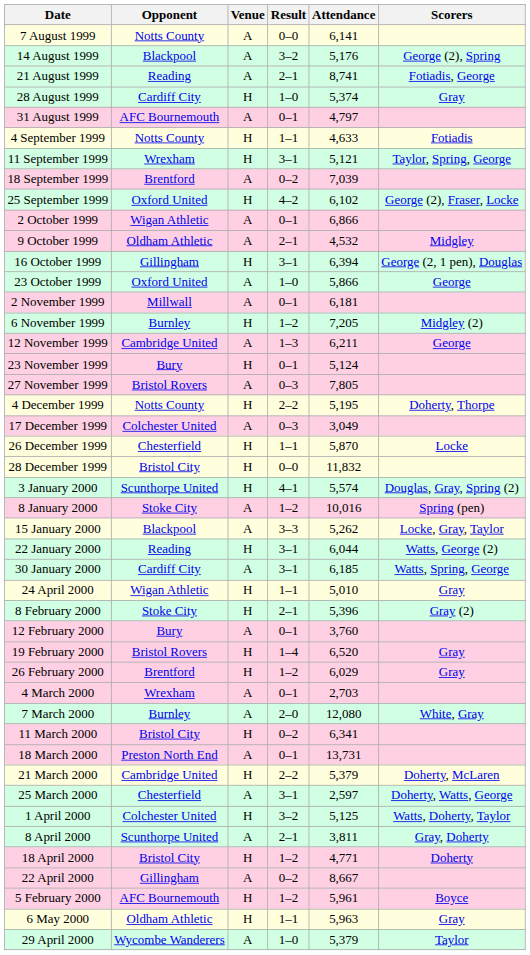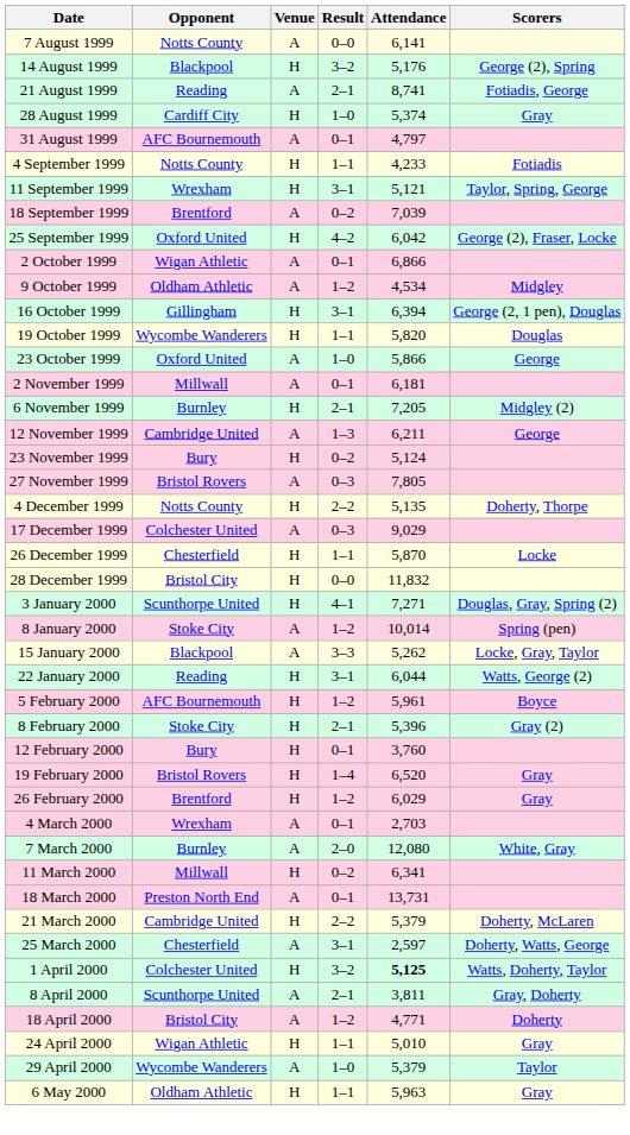 <table class="wikitable sortable" style="font-size:100%; text-align:center">
 <tr>
 <th>Date</th>
 <th>Opponent</th>
 <th>Venue</th>
 <th>Result</th>
 <th>Attendance</th>
 <th>Scorers</th>
 </tr>
 <tr style="background-color: #ffffdd;">
 <td>7 August 1999</td>
 <td><a href='#'>Notts County</a></td>
 <td>A</td>
 <td>0–0</td>
 <td>6,141</td>
 <td></td>
 </tr>
 <tr style="background-color: #d0ffe3;">
 <td>14 August 1999</td>
 <td><a href='#'>Blackpool</a></td>
-<td>A</td>
+<td>H</td>
 <td>3–2</td>
 <td>5,176</td>
 <td><a href='#'>George</a> (2), <a href='#'>Spring</a></td>
 </tr>
 <tr style="background-color: #d0ffe3;">
 <td>21 August 1999</td>
 <td><a href='#'>Reading</a></td>
 <td>A</td>
 <td>2–1</td>
 <td>8,741</td>
 <td><a href='#'>Fotiadis</a>, <a href='#'>George</a></td>
 </tr>
 <tr style="background-color: #d0ffe3;">
 <td>28 August 1999</td>
 <td><a href='#'>Cardiff City</a></td>
 <td>H</td>
 <td>1–0</td>
 <td>5,374</td>
 <td><a href='#'>Gray</a></td>
 </tr>
 <tr style="background-color: #ffd0e3;">
 <td>31 August 1999</td>
 <td><a href='#'>AFC Bournemouth</a></td>
 <td>A</td>
 <td>0–1</td>
 <td>4,797</td>
 <td></td>
 </tr>
 <tr style="background-color: #ffffdd;">
 <td>4 September 1999</td>
 <td><a href='#'>Notts County</a></td>
 <td>H</td>
 <td>1–1</td>
-<td>4,633</td>
+<td>4,233</td>
 <td><a href='#'>Fotiadis</a></td>
 </tr>
 <tr style="background-color: #d0ffe3;">
 <td>11 September 1999</td>
 <td><a href='#'>Wrexham</a></td>
 <td>H</td>
 <td>3–1</td>
 <td>5,121</td>
 <td><a href='#'>Taylor</a>, <a href='#'>Spring</a>, <a href='#'>George</a></td>
 </tr>
 <tr style="background-color: #ffd0e3;">
 <td>18 September 1999</td>
 <td><a href='#'>Brentford</a></td>
 <td>A</td>
 <td>0–2</td>
 <td>7,039</td>
 <td></td>
 </tr>
 <tr style="background-color: #d0ffe3;">
 <td>25 September 1999</td>
 <td><a href='#'>Oxford United</a></td>
 <td>H</td>
 <td>4–2</td>
-<td>6,102</td>
+<td>6,042</td>
 <td><a href='#'>George</a> (2), <a href='#'>Fraser</a>, <a href='#'>Locke</a></td>
 </tr>
 <tr style="background-color: #ffd0e3;">
 <td>2 October 1999</td>
 <td><a href='#'>Wigan Athletic</a></td>
 <td>A</td>
 <td>0–1</td>
 <td>6,866</td>
 <td></td>
 </tr>
 <tr style="background-color: #ffd0e3;">
 <td>9 October 1999</td>
 <td><a href='#'>Oldham Athletic</a></td>
 <td>A</td>
-<td>2–1</td>
-<td>4,532</td>
+<td>1–2</td>
+<td>4,534</td>
 <td><a href='#'>Midgley</a></td>
 </tr>
 <tr style="background-color: #d0ffe3;">
 <td>16 October 1999</td>
 <td><a href='#'>Gillingham</a></td>
 <td>H</td>
 <td>3–1</td>
 <td>6,394</td>
 <td><a href='#'>George</a> (2, 1 pen), <a href='#'>Douglas</a></td>
+</tr>
+<tr style="background-color: #ffffdd;">
+<td>19 October 1999</td>
+<td><a href='#'>Wycombe Wanderers</a></td>
+<td>H</td>
+<td>1–1</td>
+<td>5,820</td>
+<td><a href='#'>Douglas</a></td>
 </tr>
 <tr style="background-color: #d0ffe3;">
 <td>23 October 1999</td>
 <td><a href='#'>Oxford United</a></td>
 <td>A</td>
 <td>1–0</td>
 <td>5,866</td>
 <td><a href='#'>George</a></td>
 </tr>
 <tr style="background-color: #ffd0e3;">
 <td>2 November 1999</td>
 <td><a href='#'>Millwall</a></td>
 <td>A</td>
 <td>0–1</td>
 <td>6,181</td>
 <td></td>
 </tr>
 <tr style="background-color: #d0ffe3;">
 <td>6 November 1999</td>
 <td><a href='#'>Burnley</a></td>
 <td>H</td>
-<td>1–2</td>
+<td>2–1</td>
 <td>7,205</td>
 <td><a href='#'>Midgley</a> (2)</td>
 </tr>
 <tr style="background-color: #ffd0e3;">
 <td>12 November 1999</td>
 <td><a href='#'>Cambridge United</a></td>
 <td>A</td>
 <td>1–3</td>
 <td>6,211</td>
 <td><a href='#'>George</a></td>
 </tr>
 <tr style="background-color: #ffd0e3;">
 <td>23 November 1999</td>
 <td><a href='#'>Bury</a></td>
 <td>H</td>
-<td>0–1</td>
+<td>0–2</td>
 <td>5,124</td>
 <td></td>
 </tr>
 <tr style="background-color: #ffd0e3;">
 <td>27 November 1999</td>
 <td><a href='#'>Bristol Rovers</a></td>
 <td>A</td>
 <td>0–3</td>
 <td>7,805</td>
 <td></td>
 </tr>
 <tr style="background-color: #ffffdd;">
 <td>4 December 1999</td>
 <td><a href='#'>Notts County</a></td>
 <td>H</td>
 <td>2–2</td>
-<td>5,195</td>
+<td>5,135</td>
 <td><a href='#'>Doherty</a>, <a href='#'>Thorpe</a></td>
 </tr>
 <tr style="background-color: #ffd0e3;">
 <td>17 December 1999</td>
 <td><a href='#'>Colchester United</a></td>
 <td>A</td>
 <td>0–3</td>
-<td>3,049</td>
+<td>9,029</td>
 <td></td>
 </tr>
 <tr style="background-color: #ffffdd;">
 <td>26 December 1999</td>
 <td><a href='#'>Chesterfield</a></td>
 <td>H</td>
 <td>1–1</td>
 <td>5,870</td>
 <td><a href='#'>Locke</a></td>
 </tr>
 <tr style="background-color: #ffffdd;">
 <td>28 December 1999</td>
 <td><a href='#'>Bristol City</a></td>
 <td>H</td>
 <td>0–0</td>
 <td>11,832</td>
 <td></td>
 </tr>
 <tr style="background-color: #d0ffe3;">
 <td>3 January 2000</td>
 <td><a href='#'>Scunthorpe United</a></td>
 <td>H</td>
 <td>4–1</td>
-<td>5,574</td>
+<td>7,271</td>
 <td><a href='#'>Douglas</a>, <a href='#'>Gray</a>, <a href='#'>Spring</a> (2)</td>
 </tr>
 <tr style="background-color: #ffd0e3;">
 <td>8 January 2000</td>
 <td><a href='#'>Stoke City</a></td>
 <td>A</td>
 <td>1–2</td>
-<td>10,016</td>
+<td>10,014</td>
 <td><a href='#'>Spring</a> (pen)</td>
 </tr>
 <tr style="background-color: #ffffdd;">
 <td>15 January 2000</td>
 <td><a href='#'>Blackpool</a></td>
 <td>A</td>
 <td>3–3</td>
 <td>5,262</td>
 <td><a href='#'>Locke</a>, <a href='#'>Gray</a>, <a href='#'>Taylor</a></td>
 </tr>
 <tr style="background-color: #d0ffe3;">
 <td>22 January 2000</td>
 <td><a href='#'>Reading</a></td>
 <td>H</td>
 <td>3–1</td>
 <td>6,044</td>
 <td><a href='#'>Watts</a>, <a href='#'>George</a> (2)</td>
 </tr>
-<tr style="background-color: #d0ffe3;">
-<td>30 January 2000</td>
-<td><a href='#'>Cardiff City</a></td>
-<td>A</td>
-<td>3–1</td>
-<td>6,185</td>
-<td><a href='#'>Watts</a>, <a href='#'>Spring</a>, <a href='#'>George</a></td>
-</tr>
-<tr style="background-color: #ffffdd;">
-<td>24 April 2000</td>
-<td><a href='#'>Wigan Athletic</a></td>
+<tr style="background-color: #ffd0e3;">
+<td>5 February 2000</td>
+<td><a href='#'>AFC Bournemouth</a></td>
 <td>H</td>
-<td>1–1</td>
-<td>5,010</td>
-<td><a href='#'>Gray</a></td>
+<td>1–2</td>
+<td>5,961</td>
+<td><a href='#'>Boyce</a></td>
 </tr>
 <tr style="background-color: #d0ffe3;">
 <td>8 February 2000</td>
 <td><a href='#'>Stoke City</a></td>
 <td>H</td>
 <td>2–1</td>
 <td>5,396</td>
 <td><a href='#'>Gray</a> (2)</td>
 </tr>
 <tr style="background-color: #ffd0e3;">
 <td>12 February 2000</td>
 <td><a href='#'>Bury</a></td>
-<td>A</td>
+<td>H</td>
 <td>0–1</td>
 <td>3,760</td>
 <td></td>
 </tr>
 <tr style="background-color: #ffd0e3;">
 <td>19 February 2000</td>
 <td><a href='#'>Bristol Rovers</a></td>
 <td>H</td>
 <td>1–4</td>
 <td>6,520</td>
 <td><a href='#'>Gray</a></td>
 </tr>
 <tr style="background-color: #ffd0e3;">
 <td>26 February 2000</td>
 <td><a href='#'>Brentford</a></td>
 <td>H</td>
 <td>1–2</td>
 <td>6,029</td>
 <td><a href='#'>Gray</a></td>
 </tr>
 <tr style="background-color: #ffd0e3;">
 <td>4 March 2000</td>
 <td><a href='#'>Wrexham</a></td>
 <td>A</td>
 <td>0–1</td>
 <td>2,703</td>
 <td></td>
 </tr>
 <tr style="background-color: #d0ffe3;">
 <td>7 March 2000</td>
 <td><a href='#'>Burnley</a></td>
 <td>A</td>
 <td>2–0</td>
 <td>12,080</td>
 <td><a href='#'>White</a>, <a href='#'>Gray</a></td>
 </tr>
 <tr style="background-color: #ffd0e3;">
 <td>11 March 2000</td>
-<td><a href='#'>Bristol City</a></td>
+<td><a href='#'>Millwall</a></td>
 <td>H</td>
 <td>0–2</td>
 <td>6,341</td>
 <td></td>
 </tr>
 <tr style="background-color: #ffd0e3;">
 <td>18 March 2000</td>
 <td><a href='#'>Preston North End</a></td>
 <td>A</td>
 <td>0–1</td>
 <td>13,731</td>
 <td></td>
 </tr>
 <tr style="background-color: #ffffdd;">
 <td>21 March 2000</td>
 <td><a href='#'>Cambridge United</a></td>
 <td>H</td>
 <td>2–2</td>
 <td>5,379</td>
 <td><a href='#'>Doherty</a>, <a href='#'>McLaren</a></td>
 </tr>
 <tr style="background-color: #d0ffe3;">
 <td>25 March 2000</td>
 <td><a href='#'>Chesterfield</a></td>
 <td>A</td>
 <td>3–1</td>
 <td>2,597</td>
 <td><a href='#'>Doherty</a>, <a href='#'>Watts</a>, <a href='#'>George</a></td>
 </tr>
 <tr style="background-color: #d0ffe3;">
 <td>1 April 2000</td>
 <td><a href='#'>Colchester United</a></td>
 <td>H</td>
 <td>3–2</td>
-<td>5,125</td>
+<td><strong>5,125</strong></td>
 <td><a href='#'>Watts</a>, <a href='#'>Doherty</a>, <a href='#'>Taylor</a></td>
 </tr>
 <tr style="background-color: #d0ffe3;">
 <td>8 April 2000</td>
 <td><a href='#'>Scunthorpe United</a></td>
 <td>A</td>
 <td>2–1</td>
 <td>3,811</td>
 <td><a href='#'>Gray</a>, <a href='#'>Doherty</a></td>
 </tr>
 <tr style="background-color: #ffd0e3;">
 <td>18 April 2000</td>
 <td><a href='#'>Bristol City</a></td>
-<td>H</td>
+<td>A</td>
 <td>1–2</td>
 <td>4,771</td>
 <td><a href='#'>Doherty</a></td>
 </tr>
-<tr style="background-color: #ffd0e3;">
-<td>22 April 2000</td>
-<td><a href='#'>Gillingham</a></td>
-<td>A</td>
-<td>0–2</td>
-<td>8,667</td>
-<td></td>
-</tr>
-<tr style="background-color: #ffd0e3;">
-<td>5 February 2000</td>
-<td><a href='#'>AFC Bournemouth</a></td>
-<td>H</td>
-<td>1–2</td>
-<td>5,961</td>
-<td><a href='#'>Boyce</a></td>
-</tr>
 <tr style="background-color: #ffffdd;">
-<td>6 May 2000</td>
-<td><a href='#'>Oldham Athletic</a></td>
+<td>24 April 2000</td>
+<td><a href='#'>Wigan Athletic</a></td>
 <td>H</td>
 <td>1–1</td>
-<td>5,963</td>
+<td>5,010</td>
 <td><a href='#'>Gray</a></td>
 </tr>
 <tr style="background-color: #d0ffe3;">
 <td>29 April 2000</td>
 <td><a href='#'>Wycombe Wanderers</a></td>
 <td>A</td>
 <td>1–0</td>
 <td>5,379</td>
 <td><a href='#'>Taylor</a></td>
 </tr>
+<tr style="background-color: #ffffdd;">
+<td>6 May 2000</td>
+<td><a href='#'>Oldham Athletic</a></td>
+<td>H</td>
+<td>1–1</td>
+<td>5,963</td>
+<td><a href='#'>Gray</a></td>
+</tr>
 </table>
